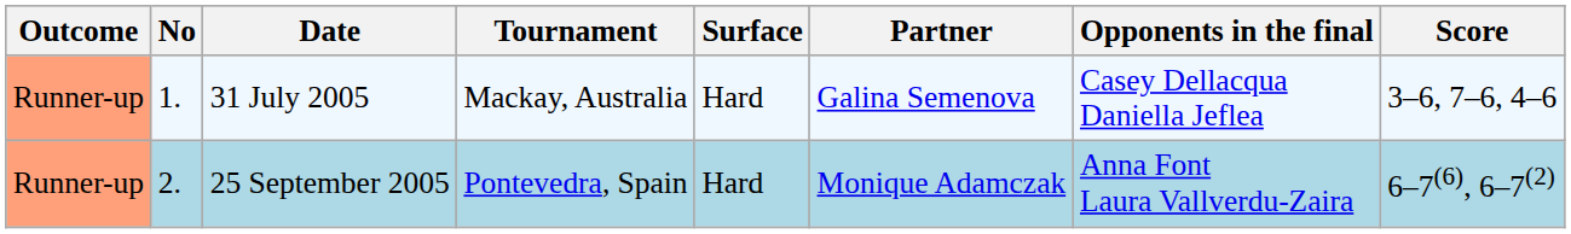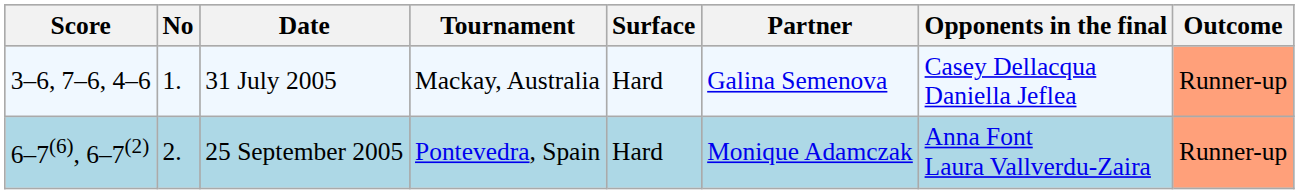 <table class="sortable wikitable" style="font-size:97%;">
 <tr>
-<th>Outcome</th>
+<th>Score</th>
 <th>No</th>
 <th>Date</th>
 <th>Tournament</th>
 <th>Surface</th>
 <th>Partner</th>
 <th>Opponents in the final</th>
-<th>Score</th>
+<th>Outcome</th>
 </tr>
 <tr style="background:#f0f8ff;">
-<td style="background:#ffa07a;">Runner-up</td>
+<td>3–6, 7–6, 4–6</td>
 <td>1.</td>
 <td>31 July 2005</td>
 <td>Mackay, Australia</td>
 <td>Hard</td>
 <td> <a href='#'>Galina Semenova</a></td>
 <td> <a href='#'>Casey Dellacqua</a> <br>  <a href='#'>Daniella Jeflea</a></td>
-<td>3–6, 7–6, 4–6</td>
+<td style="background:#ffa07a;">Runner-up</td>
 </tr>
 <tr style="background:lightblue;">
-<td style="background:#ffa07a;">Runner-up</td>
+<td>6–7<sup>(6)</sup>, 6–7<sup>(2)</sup></td>
 <td>2.</td>
 <td>25 September 2005</td>
 <td><a href='#'>Pontevedra</a>, Spain</td>
 <td>Hard</td>
 <td> <a href='#'>Monique Adamczak</a></td>
 <td> <a href='#'>Anna Font</a><br> <a href='#'>Laura Vallverdu-Zaira</a></td>
-<td>6–7<sup>(6)</sup>, 6–7<sup>(2)</sup></td>
+<td style="background:#ffa07a;">Runner-up</td>
 </tr>
 </table>
